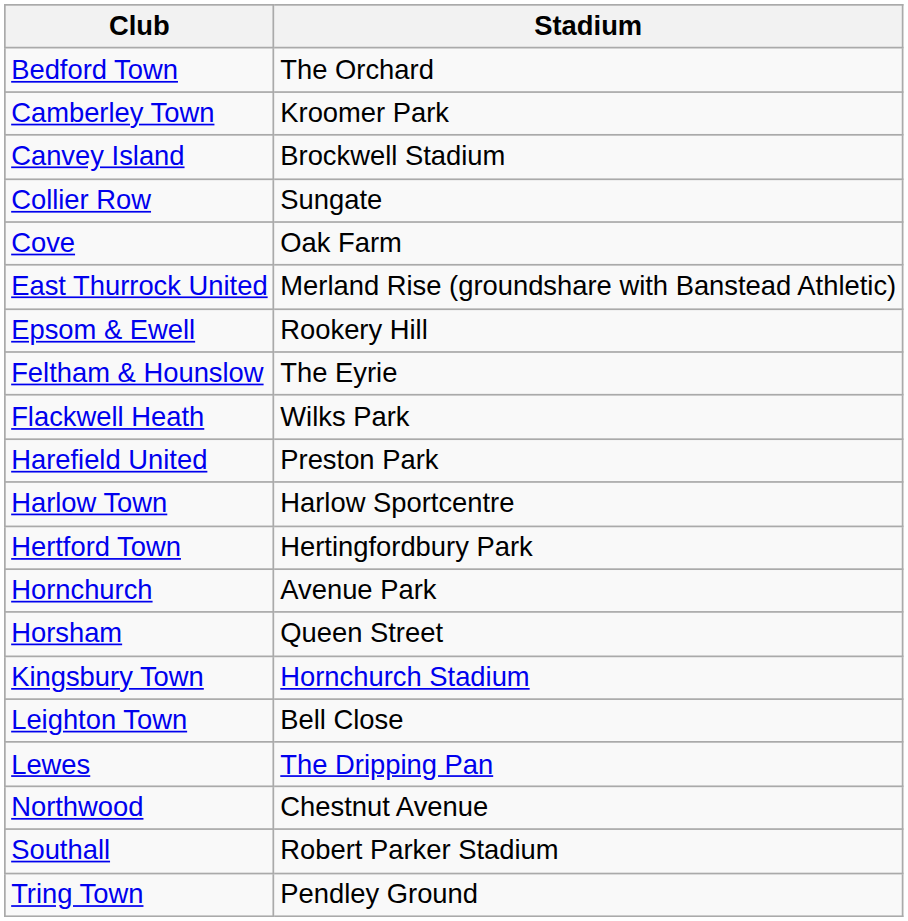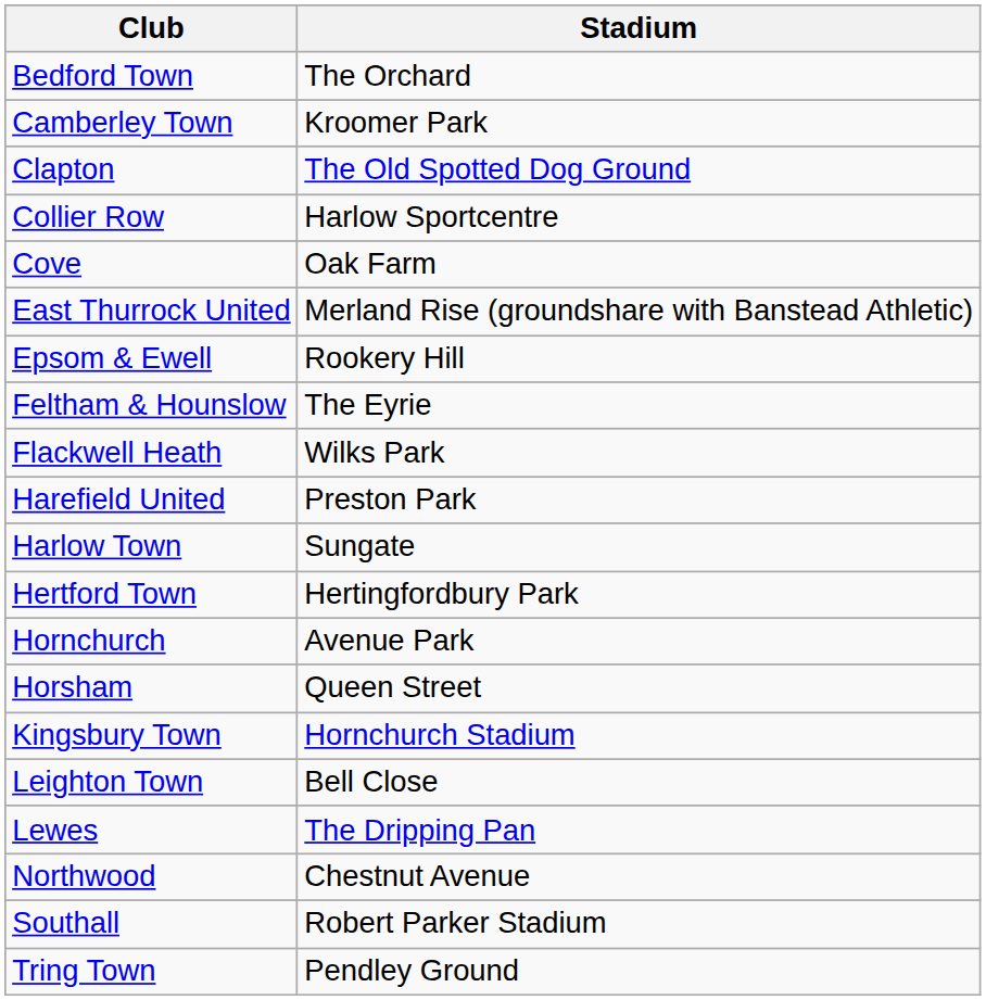 <table class="wikitable sortable">
 <tr>
 <th>Club</th>
 <th>Stadium</th>
 </tr>
 <tr>
 <td><a href='#'>Bedford Town</a></td>
 <td>The Orchard</td>
 </tr>
 <tr>
 <td><a href='#'>Camberley Town</a></td>
 <td>Kroomer Park</td>
 </tr>
 <tr>
-<td><a href='#'>Canvey Island</a></td>
-<td>Brockwell Stadium</td>
+<td><a href='#'>Clapton</a></td>
+<td><a href='#'>The Old Spotted Dog Ground</a></td>
 </tr>
 <tr>
 <td><a href='#'>Collier Row</a></td>
-<td>Sungate</td>
+<td>Harlow Sportcentre</td>
 </tr>
 <tr>
 <td><a href='#'>Cove</a></td>
 <td>Oak Farm</td>
 </tr>
 <tr>
 <td><a href='#'>East Thurrock United</a></td>
 <td>Merland Rise (groundshare with Banstead Athletic)</td>
 </tr>
 <tr>
 <td><a href='#'>Epsom & Ewell</a></td>
 <td>Rookery Hill</td>
 </tr>
 <tr>
 <td><a href='#'>Feltham & Hounslow</a></td>
 <td>The Eyrie</td>
 </tr>
 <tr>
 <td><a href='#'>Flackwell Heath</a></td>
 <td>Wilks Park</td>
 </tr>
 <tr>
 <td><a href='#'>Harefield United</a></td>
 <td>Preston Park</td>
 </tr>
 <tr>
 <td><a href='#'>Harlow Town</a></td>
-<td>Harlow Sportcentre</td>
+<td>Sungate</td>
 </tr>
 <tr>
 <td><a href='#'>Hertford Town</a></td>
 <td>Hertingfordbury Park</td>
 </tr>
 <tr>
 <td><a href='#'>Hornchurch</a></td>
 <td>Avenue Park</td>
 </tr>
 <tr>
 <td><a href='#'>Horsham</a></td>
 <td>Queen Street</td>
 </tr>
 <tr>
 <td><a href='#'>Kingsbury Town</a></td>
 <td><a href='#'>Hornchurch Stadium</a></td>
 </tr>
 <tr>
 <td><a href='#'>Leighton Town</a></td>
 <td>Bell Close</td>
 </tr>
 <tr>
 <td><a href='#'>Lewes</a></td>
 <td><a href='#'>The Dripping Pan</a></td>
 </tr>
 <tr>
 <td><a href='#'>Northwood</a></td>
 <td>Chestnut Avenue</td>
 </tr>
 <tr>
 <td><a href='#'>Southall</a></td>
 <td>Robert Parker Stadium</td>
 </tr>
 <tr>
 <td><a href='#'>Tring Town</a></td>
 <td>Pendley Ground</td>
 </tr>
 </table>
